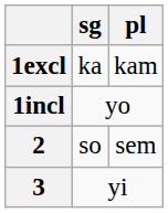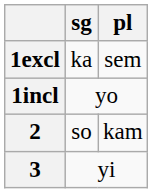 <table class="wikitable" style="text-align: center;">
 <tr>
 <th></th>
 <th>sg</th>
 <th>pl</th>
 </tr>
 <tr>
 <th>1excl</th>
 <td>ka</td>
-<td>kam</td>
+<td>sem</td>
 </tr>
 <tr>
 <th>1incl</th>
 <td colspan="2">yo</td>
 </tr>
 <tr>
 <th>2</th>
 <td>so</td>
-<td>sem</td>
+<td>kam</td>
 </tr>
 <tr>
 <th>3</th>
 <td colspan="2">yi</td>
 </tr>
 </table>
